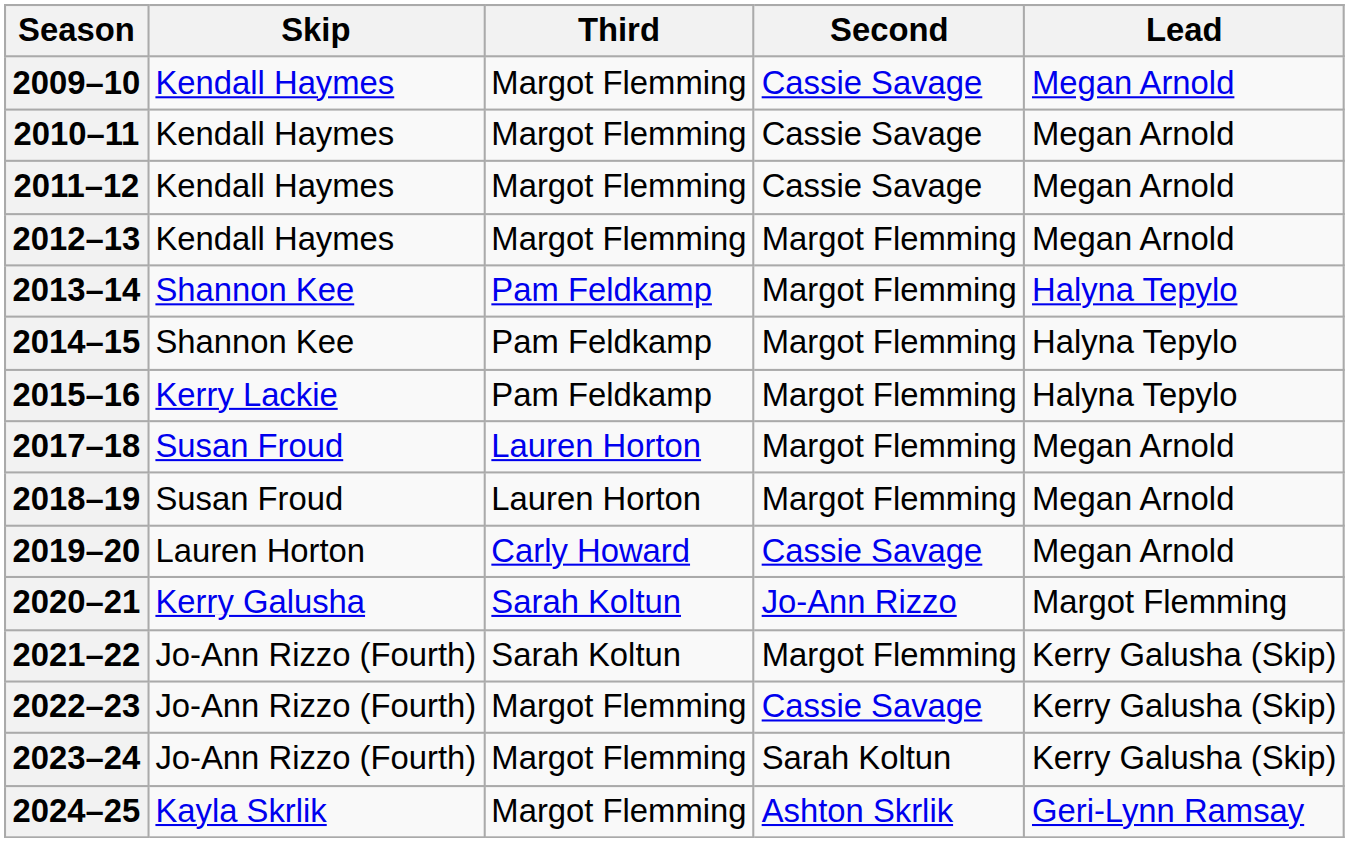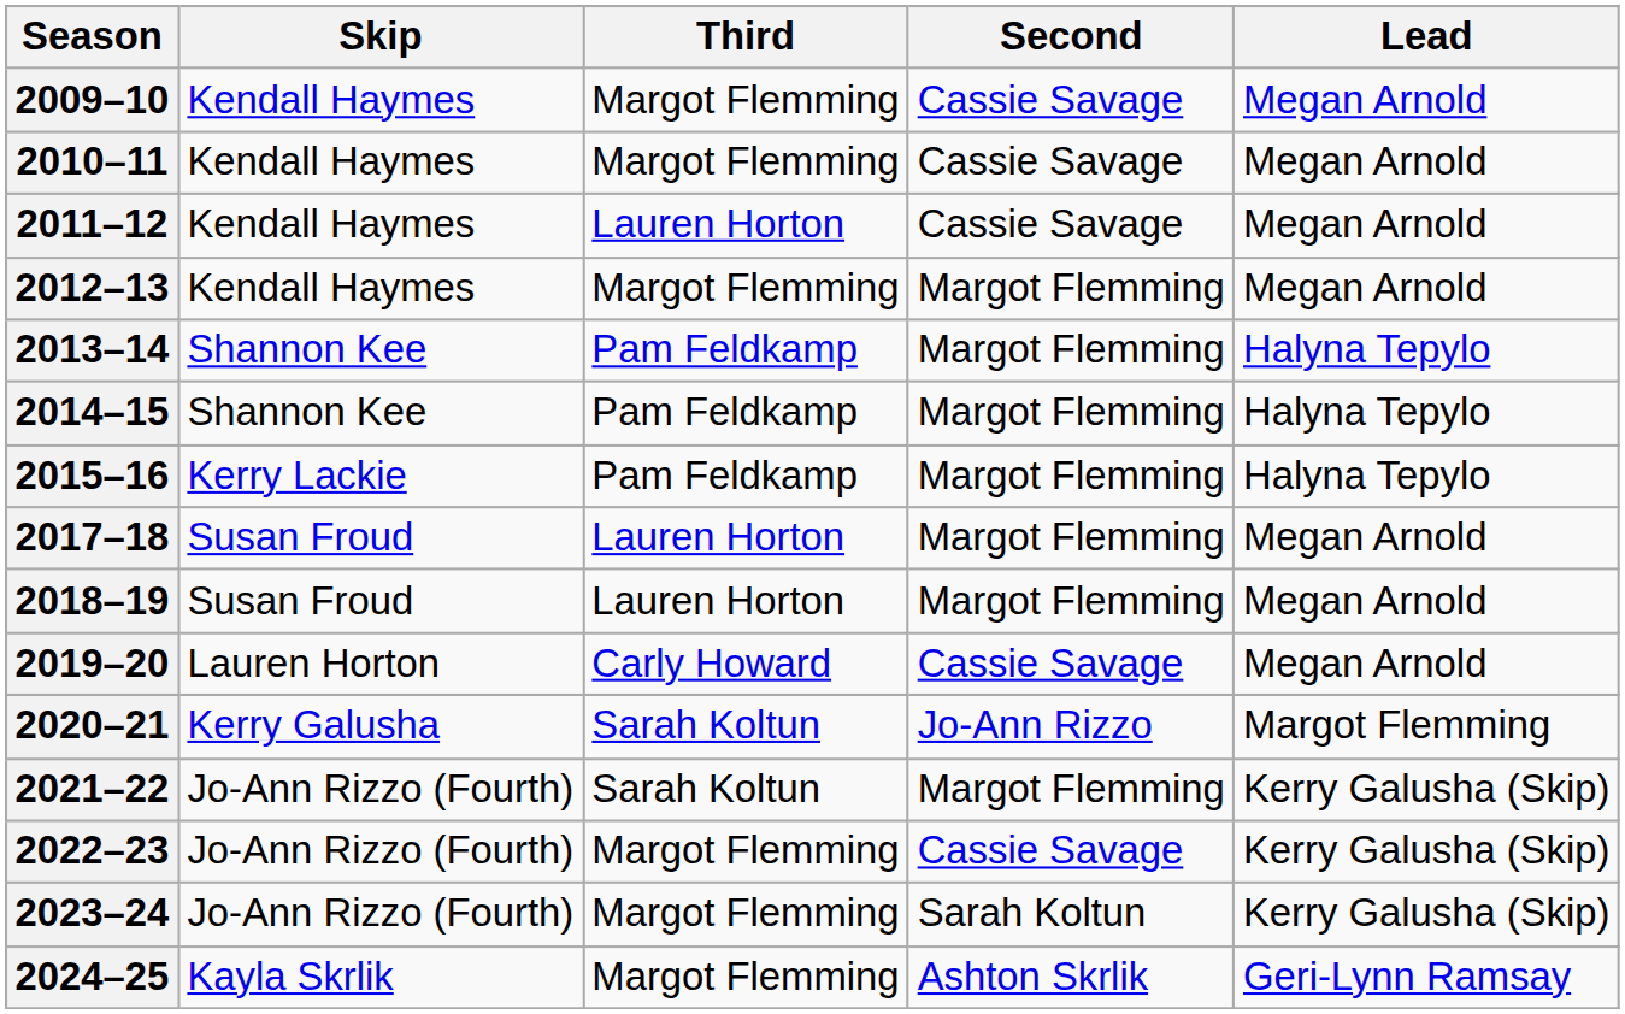 <table class="wikitable">
 <tr>
 <th scope="col">Season</th>
 <th scope="col">Skip</th>
 <th scope="col">Third</th>
 <th scope="col">Second</th>
 <th scope="col">Lead</th>
 </tr>
 <tr>
 <th scope="row">2009–10</th>
 <td><a href='#'>Kendall Haymes</a></td>
 <td>Margot Flemming</td>
 <td><a href='#'>Cassie Savage</a></td>
 <td><a href='#'>Megan Arnold</a></td>
 </tr>
 <tr>
 <th scope="row">2010–11</th>
 <td>Kendall Haymes</td>
 <td>Margot Flemming</td>
 <td>Cassie Savage</td>
 <td>Megan Arnold</td>
 </tr>
 <tr>
 <th scope="row">2011–12</th>
 <td>Kendall Haymes</td>
-<td>Margot Flemming</td>
+<td><a href='#'>Lauren Horton</a></td>
 <td>Cassie Savage</td>
 <td>Megan Arnold</td>
 </tr>
 <tr>
 <th scope="row">2012–13</th>
 <td>Kendall Haymes</td>
 <td>Margot Flemming</td>
 <td>Margot Flemming</td>
 <td>Megan Arnold</td>
 </tr>
 <tr>
 <th scope="row">2013–14</th>
 <td><a href='#'>Shannon Kee</a></td>
 <td><a href='#'>Pam Feldkamp</a></td>
 <td>Margot Flemming</td>
 <td><a href='#'>Halyna Tepylo</a></td>
 </tr>
 <tr>
 <th scope="row">2014–15</th>
 <td>Shannon Kee</td>
 <td>Pam Feldkamp</td>
 <td>Margot Flemming</td>
 <td>Halyna Tepylo</td>
 </tr>
 <tr>
 <th scope="row">2015–16</th>
 <td><a href='#'>Kerry Lackie</a></td>
 <td>Pam Feldkamp</td>
 <td>Margot Flemming</td>
 <td>Halyna Tepylo</td>
 </tr>
 <tr>
 <th scope="row">2017–18</th>
 <td><a href='#'>Susan Froud</a></td>
 <td><a href='#'>Lauren Horton</a></td>
 <td>Margot Flemming</td>
 <td>Megan Arnold</td>
 </tr>
 <tr>
 <th scope="row">2018–19</th>
 <td>Susan Froud</td>
 <td>Lauren Horton</td>
 <td>Margot Flemming</td>
 <td>Megan Arnold</td>
 </tr>
 <tr>
 <th scope="row">2019–20</th>
 <td>Lauren Horton</td>
 <td><a href='#'>Carly Howard</a></td>
 <td><a href='#'>Cassie Savage</a></td>
 <td>Megan Arnold</td>
 </tr>
 <tr>
 <th scope="row">2020–21</th>
 <td><a href='#'>Kerry Galusha</a></td>
 <td><a href='#'>Sarah Koltun</a></td>
 <td><a href='#'>Jo-Ann Rizzo</a></td>
 <td>Margot Flemming</td>
 </tr>
 <tr>
 <th scope="row">2021–22</th>
 <td>Jo-Ann Rizzo (Fourth)</td>
 <td>Sarah Koltun</td>
 <td>Margot Flemming</td>
 <td>Kerry Galusha (Skip)</td>
 </tr>
 <tr>
 <th scope="row">2022–23</th>
 <td>Jo-Ann Rizzo (Fourth)</td>
 <td>Margot Flemming</td>
 <td><a href='#'>Cassie Savage</a></td>
 <td>Kerry Galusha (Skip)</td>
 </tr>
 <tr>
 <th scope="row">2023–24</th>
 <td>Jo-Ann Rizzo (Fourth)</td>
 <td>Margot Flemming</td>
 <td>Sarah Koltun</td>
 <td>Kerry Galusha (Skip)</td>
 </tr>
 <tr>
 <th scope="row">2024–25</th>
 <td><a href='#'>Kayla Skrlik</a></td>
 <td>Margot Flemming</td>
 <td><a href='#'>Ashton Skrlik</a></td>
 <td><a href='#'>Geri-Lynn Ramsay</a></td>
 </tr>
 </table>
